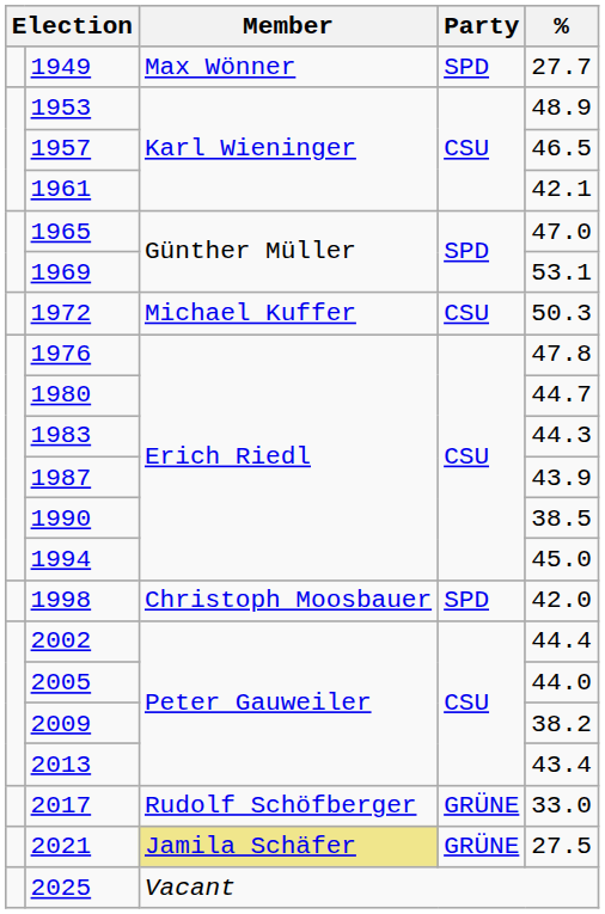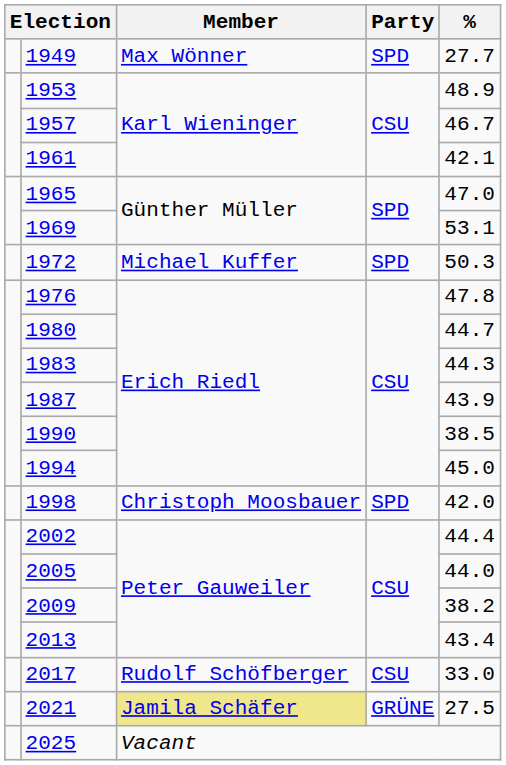 <table class=wikitable>
 <tr>
 <th colspan=2>Election</th>
 <th>Member</th>
 <th>Party</th>
 <th>%</th>
 </tr>
 <tr>
 <td bgcolor=></td>
 <td><a href='#'>1949</a></td>
 <td><a href='#'>Max Wönner</a></td>
 <td><a href='#'>SPD</a></td>
 <td align=right>27.7</td>
 </tr>
 <tr>
 <td rowspan=3 bgcolor=></td>
 <td><a href='#'>1953</a></td>
 <td rowspan=3><a href='#'>Karl Wieninger</a></td>
 <td rowspan=3><a href='#'>CSU</a></td>
 <td align=right>48.9</td>
 </tr>
 <tr>
 <td><a href='#'>1957</a></td>
-<td align=right>46.5</td>
+<td align=right>46.7</td>
 </tr>
 <tr>
 <td><a href='#'>1961</a></td>
 <td align=right>42.1</td>
 </tr>
 <tr>
 <td rowspan=2 bgcolor=></td>
 <td><a href='#'>1965</a></td>
 <td rowspan=2>Günther Müller</td>
 <td rowspan=2><a href='#'>SPD</a></td>
 <td align=right>47.0</td>
 </tr>
 <tr>
 <td><a href='#'>1969</a></td>
 <td align=right>53.1</td>
 </tr>
 <tr>
 <td bgcolor=></td>
 <td><a href='#'>1972</a></td>
 <td><a href='#'>Michael Kuffer</a></td>
-<td><a href='#'>CSU</a></td>
+<td><a href='#'>SPD</a></td>
 <td align=right>50.3</td>
 </tr>
 <tr>
 <td rowspan=6 bgcolor=></td>
 <td><a href='#'>1976</a></td>
 <td rowspan=6><a href='#'>Erich Riedl</a></td>
 <td rowspan=6><a href='#'>CSU</a></td>
 <td align=right>47.8</td>
 </tr>
 <tr>
 <td><a href='#'>1980</a></td>
 <td align=right>44.7</td>
 </tr>
 <tr>
 <td><a href='#'>1983</a></td>
 <td align=right>44.3</td>
 </tr>
 <tr>
 <td><a href='#'>1987</a></td>
 <td align=right>43.9</td>
 </tr>
 <tr>
 <td><a href='#'>1990</a></td>
 <td align=right>38.5</td>
 </tr>
 <tr>
 <td><a href='#'>1994</a></td>
 <td align=right>45.0</td>
 </tr>
 <tr>
 <td bgcolor=></td>
 <td><a href='#'>1998</a></td>
 <td><a href='#'>Christoph Moosbauer</a></td>
 <td><a href='#'>SPD</a></td>
 <td align=right>42.0</td>
 </tr>
 <tr>
 <td rowspan=4 bgcolor=></td>
 <td><a href='#'>2002</a></td>
 <td rowspan=4><a href='#'>Peter Gauweiler</a></td>
 <td rowspan=4><a href='#'>CSU</a></td>
 <td align=right>44.4</td>
 </tr>
 <tr>
 <td><a href='#'>2005</a></td>
 <td align=right>44.0</td>
 </tr>
 <tr>
 <td><a href='#'>2009</a></td>
 <td align=right>38.2</td>
 </tr>
 <tr>
 <td><a href='#'>2013</a></td>
 <td align=right>43.4</td>
 </tr>
 <tr>
 <td bgcolor=></td>
 <td><a href='#'>2017</a></td>
 <td><a href='#'>Rudolf Schöfberger</a></td>
-<td><a href='#'>GRÜNE</a></td>
+<td><a href='#'>CSU</a></td>
 <td align=right>33.0</td>
 </tr>
 <tr>
 <td bgcolor=></td>
 <td><a href='#'>2021</a></td>
 <td style="background: khaki;"><a href='#'>Jamila Schäfer</a></td>
 <td><a href='#'>GRÜNE</a></td>
 <td align=right>27.5</td>
 </tr>
 <tr>
 <td></td>
 <td><a href='#'>2025</a></td>
 <td colspan=3><em>Vacant</em></td>
 </tr>
 </table>
